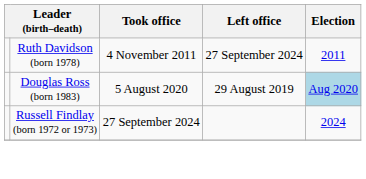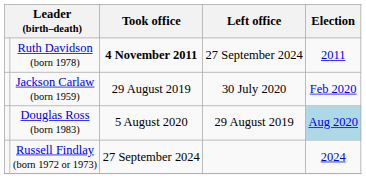 <table class="wikitable" style="text-align:center">
 <tr>
 <th colspan="2">Leader<br><small>(birth–death)</small></th>
 <th>Took office</th>
 <th>Left office</th>
 <th>Election</th>
 </tr>
 <tr>
 <td></td>
 <td><a href='#'>Ruth Davidson</a><br><small>(born 1978)</small></td>
-<td>4 November 2011</td>
+<td><strong>4 November 2011</strong></td>
 <td>27 September 2024</td>
 <td><a href='#'>2011</a></td>
+</tr>
+<tr>
+<td></td>
+<td><a href='#'>Jackson Carlaw</a><br><small>(born 1959)</small></td>
+<td>29 August 2019</td>
+<td>30 July 2020</td>
+<td><a href='#'>Feb 2020</a></td>
 </tr>
 <tr>
 <td></td>
 <td><a href='#'>Douglas Ross</a><br><small>(born 1983)</small></td>
 <td>5 August 2020</td>
 <td>29 August 2019</td>
 <td style="background: lightblue;"><a href='#'>Aug 2020</a></td>
 </tr>
 <tr>
 <td></td>
 <td><a href='#'>Russell Findlay</a><br><small>(born 1972 or 1973)</small></td>
 <td>27 September 2024</td>
 <td></td>
 <td><a href='#'>2024</a></td>
 </tr>
 <tr>
 </tr>
 </table>
